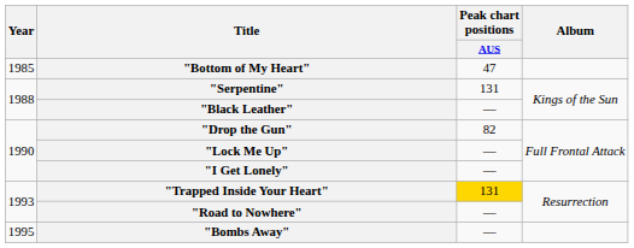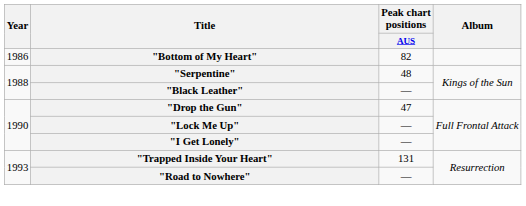 <table class="wikitable plainrowheaders" style="text-align:center;" border="1">
 <tr>
 <th scope="col" rowspan="2">Year</th>
 <th scope="col" rowspan="2" style="width:32em;">Title</th>
 <th scope="col" colspan="1">Peak chart<br>positions</th>
 <th scope="col" rowspan="2">Album</th>
 </tr>
 <tr>
 <th scope="col" style="font-size:85%"><a href='#'>AUS</a><br></th>
 </tr>
 <tr>
-<td>1985</td>
+<td>1986</td>
 <th scope="row">"Bottom of My Heart"</th>
-<td>47</td>
+<td>82</td>
 <td></td>
 </tr>
 <tr>
 <td rowspan="2">1988</td>
 <th scope="row">"Serpentine"</th>
-<td>131</td>
+<td>48</td>
 <td rowspan="2"><em>Kings of the Sun</em></td>
 </tr>
 <tr>
 <th scope="row">"Black Leather"</th>
 <td>—</td>
 </tr>
 <tr>
 <td rowspan="3">1990</td>
 <th scope="row">"Drop the Gun"</th>
-<td>82</td>
+<td>47</td>
 <td rowspan="3"><em>Full Frontal Attack</em></td>
 </tr>
 <tr>
 <th scope="row">"Lock Me Up"</th>
 <td>—</td>
 </tr>
 <tr>
 <th scope="row">"I Get Lonely"</th>
 <td>—</td>
 </tr>
 <tr>
 <td rowspan="2">1993</td>
 <th scope="row">"Trapped Inside Your Heart"</th>
-<td style="background: gold;">131</td>
+<td>131</td>
 <td rowspan="2"><em>Resurrection</em></td>
 </tr>
 <tr>
 <th scope="row">"Road to Nowhere"</th>
 <td>—</td>
 </tr>
-<tr>
-<td>1995</td>
-<th scope="row">"Bombs Away"</th>
-<td>—</td>
-<td></td>
-</tr>
 </table>
